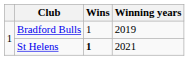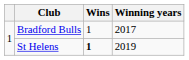 <table class="wikitable" style="text-align: left;">
 <tr>
 <th></th>
 <th>Club</th>
 <th>Wins</th>
 <th>Winning years</th>
 </tr>
 <tr>
 <td rowspan="3">1</td>
 <td> <a href='#'>Bradford Bulls</a></td>
 <td>1</td>
-<td>2019</td>
+<td>2017</td>
 </tr>
 <tr>
 <td> <a href='#'>St Helens</a></td>
 <td><strong>1</strong></td>
-<td>2021</td>
+<td>2019</td>
 </tr>
 </table>
